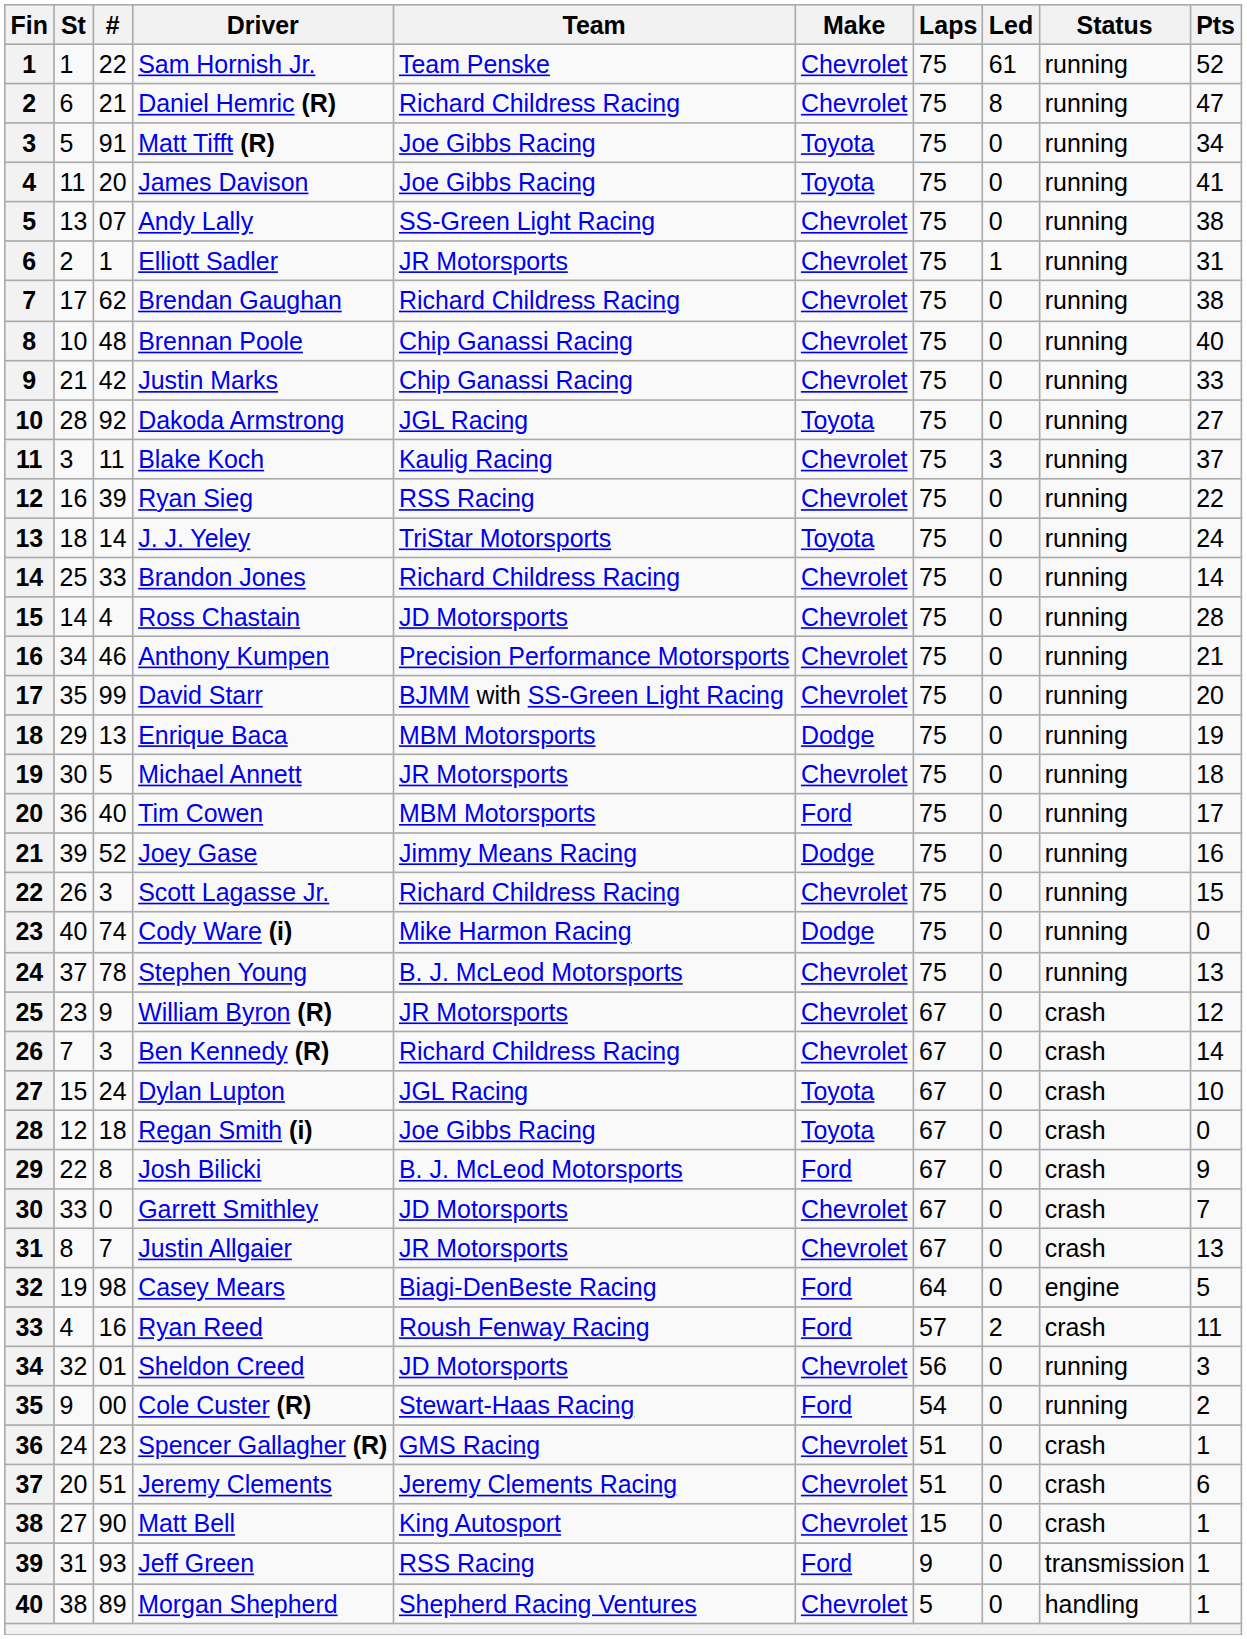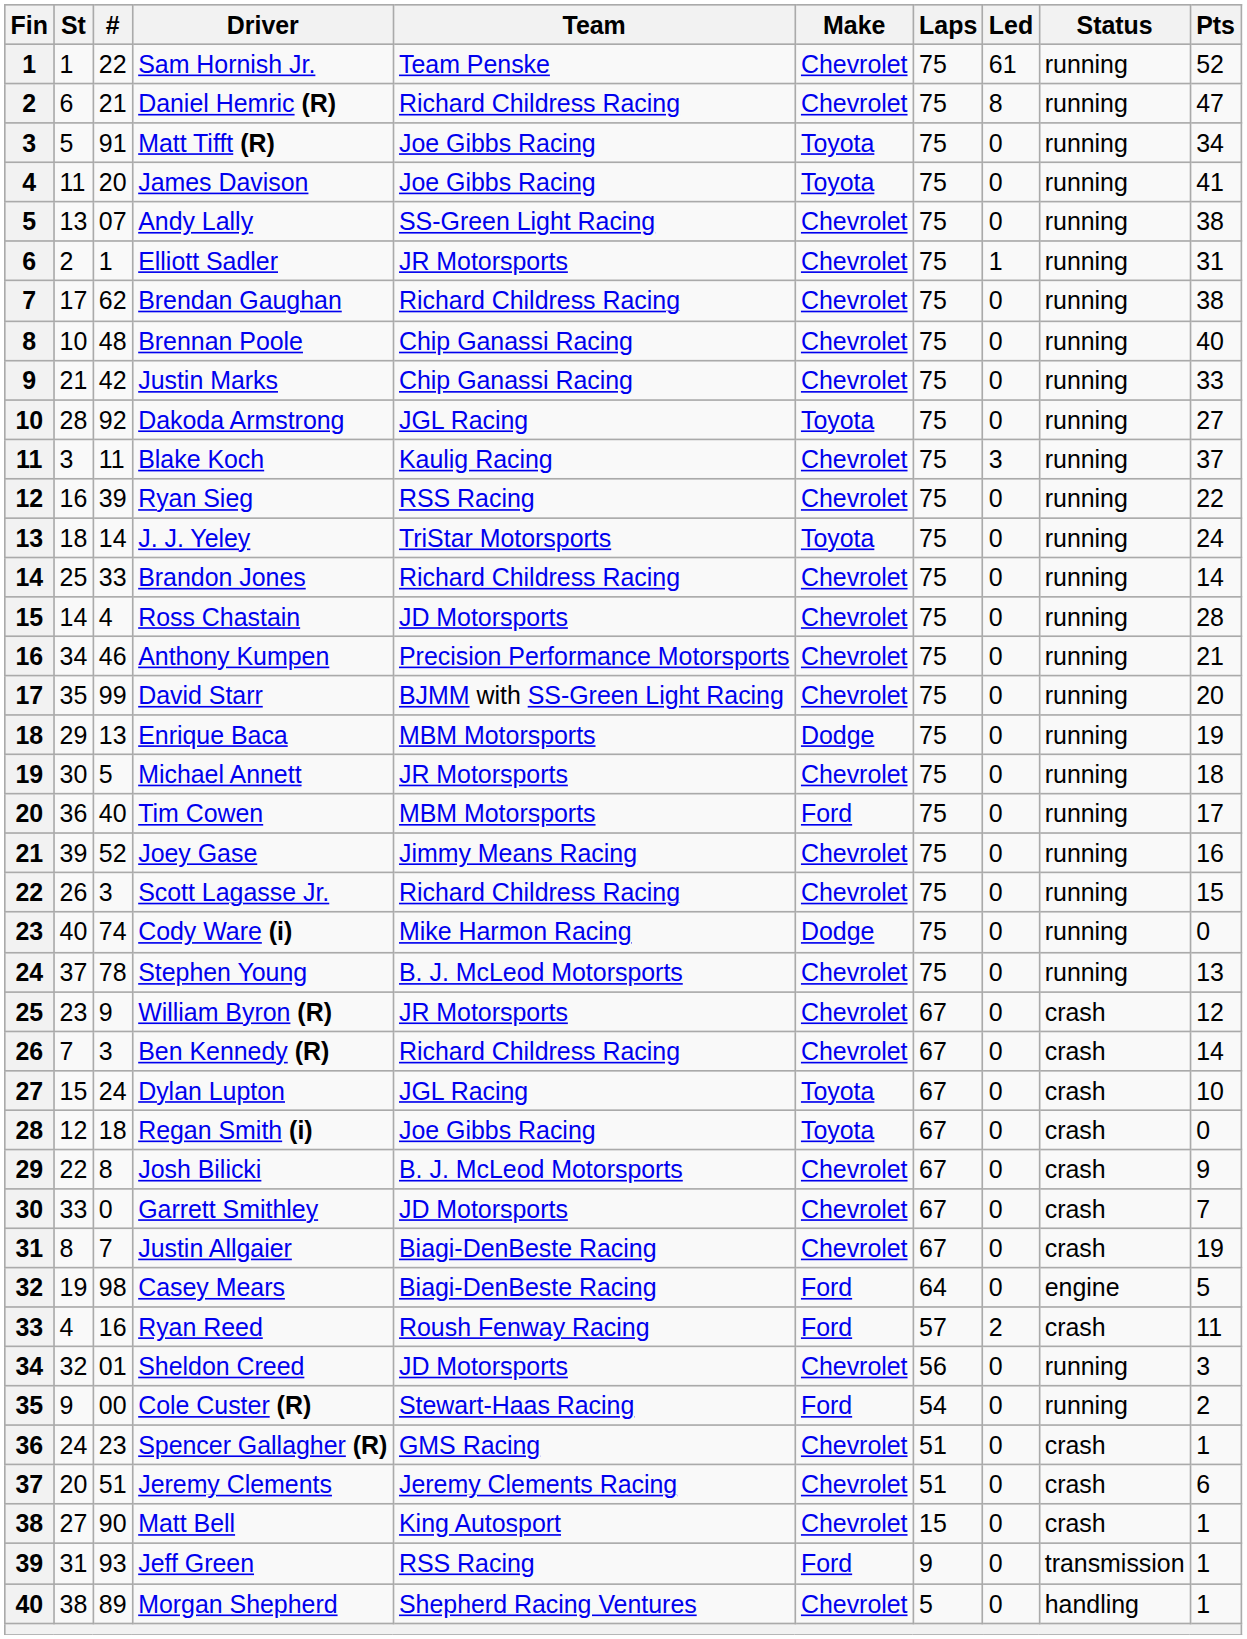 <table class="wikitable" style="font-size:95%">
 <tr>
 <th>Fin</th>
 <th>St</th>
 <th>#</th>
 <th>Driver</th>
 <th>Team</th>
 <th>Make</th>
 <th>Laps</th>
 <th>Led</th>
 <th>Status</th>
 <th>Pts</th>
 </tr>
 <tr>
 <th>1</th>
 <td>1</td>
 <td>22</td>
 <td><a href='#'>Sam Hornish Jr.</a></td>
 <td><a href='#'>Team Penske</a></td>
 <td><a href='#'>Chevrolet</a></td>
 <td>75</td>
 <td>61</td>
 <td>running</td>
 <td>52</td>
 </tr>
 <tr>
 <th>2</th>
 <td>6</td>
 <td>21</td>
 <td><a href='#'>Daniel Hemric</a> <strong>(R)</strong></td>
 <td><a href='#'>Richard Childress Racing</a></td>
 <td><a href='#'>Chevrolet</a></td>
 <td>75</td>
 <td>8</td>
 <td>running</td>
 <td>47</td>
 </tr>
 <tr>
 <th>3</th>
 <td>5</td>
 <td>91</td>
 <td><a href='#'>Matt Tifft</a> <strong>(R)</strong></td>
 <td><a href='#'>Joe Gibbs Racing</a></td>
 <td><a href='#'>Toyota</a></td>
 <td>75</td>
 <td>0</td>
 <td>running</td>
 <td>34</td>
 </tr>
 <tr>
 <th>4</th>
 <td>11</td>
 <td>20</td>
 <td><a href='#'>James Davison</a></td>
 <td><a href='#'>Joe Gibbs Racing</a></td>
 <td><a href='#'>Toyota</a></td>
 <td>75</td>
 <td>0</td>
 <td>running</td>
 <td>41</td>
 </tr>
 <tr>
 <th>5</th>
 <td>13</td>
 <td>07</td>
 <td><a href='#'>Andy Lally</a></td>
 <td><a href='#'>SS-Green Light Racing</a></td>
 <td><a href='#'>Chevrolet</a></td>
 <td>75</td>
 <td>0</td>
 <td>running</td>
 <td>38</td>
 </tr>
 <tr>
 <th>6</th>
 <td>2</td>
 <td>1</td>
 <td><a href='#'>Elliott Sadler</a></td>
 <td><a href='#'>JR Motorsports</a></td>
 <td><a href='#'>Chevrolet</a></td>
 <td>75</td>
 <td>1</td>
 <td>running</td>
 <td>31</td>
 </tr>
 <tr>
 <th>7</th>
 <td>17</td>
 <td>62</td>
 <td><a href='#'>Brendan Gaughan</a></td>
 <td><a href='#'>Richard Childress Racing</a></td>
 <td><a href='#'>Chevrolet</a></td>
 <td>75</td>
 <td>0</td>
 <td>running</td>
 <td>38</td>
 </tr>
 <tr>
 <th>8</th>
 <td>10</td>
 <td>48</td>
 <td><a href='#'>Brennan Poole</a></td>
 <td><a href='#'>Chip Ganassi Racing</a></td>
 <td><a href='#'>Chevrolet</a></td>
 <td>75</td>
 <td>0</td>
 <td>running</td>
 <td>40</td>
 </tr>
 <tr>
 <th>9</th>
 <td>21</td>
 <td>42</td>
 <td><a href='#'>Justin Marks</a></td>
 <td><a href='#'>Chip Ganassi Racing</a></td>
 <td><a href='#'>Chevrolet</a></td>
 <td>75</td>
 <td>0</td>
 <td>running</td>
 <td>33</td>
 </tr>
 <tr>
 <th>10</th>
 <td>28</td>
 <td>92</td>
 <td><a href='#'>Dakoda Armstrong</a></td>
 <td><a href='#'>JGL Racing</a></td>
 <td><a href='#'>Toyota</a></td>
 <td>75</td>
 <td>0</td>
 <td>running</td>
 <td>27</td>
 </tr>
 <tr>
 <th>11</th>
 <td>3</td>
 <td>11</td>
 <td><a href='#'>Blake Koch</a></td>
 <td><a href='#'>Kaulig Racing</a></td>
 <td><a href='#'>Chevrolet</a></td>
 <td>75</td>
 <td>3</td>
 <td>running</td>
 <td>37</td>
 </tr>
 <tr>
 <th>12</th>
 <td>16</td>
 <td>39</td>
 <td><a href='#'>Ryan Sieg</a></td>
 <td><a href='#'>RSS Racing</a></td>
 <td><a href='#'>Chevrolet</a></td>
 <td>75</td>
 <td>0</td>
 <td>running</td>
 <td>22</td>
 </tr>
 <tr>
 <th>13</th>
 <td>18</td>
 <td>14</td>
 <td><a href='#'>J. J. Yeley</a></td>
 <td><a href='#'>TriStar Motorsports</a></td>
 <td><a href='#'>Toyota</a></td>
 <td>75</td>
 <td>0</td>
 <td>running</td>
 <td>24</td>
 </tr>
 <tr>
 <th>14</th>
 <td>25</td>
 <td>33</td>
 <td><a href='#'>Brandon Jones</a></td>
 <td><a href='#'>Richard Childress Racing</a></td>
 <td><a href='#'>Chevrolet</a></td>
 <td>75</td>
 <td>0</td>
 <td>running</td>
 <td>14</td>
 </tr>
 <tr>
 <th>15</th>
 <td>14</td>
 <td>4</td>
 <td><a href='#'>Ross Chastain</a></td>
 <td><a href='#'>JD Motorsports</a></td>
 <td><a href='#'>Chevrolet</a></td>
 <td>75</td>
 <td>0</td>
 <td>running</td>
 <td>28</td>
 </tr>
 <tr>
 <th>16</th>
 <td>34</td>
 <td>46</td>
 <td><a href='#'>Anthony Kumpen</a></td>
 <td><a href='#'>Precision Performance Motorsports</a></td>
 <td><a href='#'>Chevrolet</a></td>
 <td>75</td>
 <td>0</td>
 <td>running</td>
 <td>21</td>
 </tr>
 <tr>
 <th>17</th>
 <td>35</td>
 <td>99</td>
 <td><a href='#'>David Starr</a></td>
 <td><a href='#'>BJMM</a> with <a href='#'>SS-Green Light Racing</a></td>
 <td><a href='#'>Chevrolet</a></td>
 <td>75</td>
 <td>0</td>
 <td>running</td>
 <td>20</td>
 </tr>
 <tr>
 <th>18</th>
 <td>29</td>
 <td>13</td>
 <td><a href='#'>Enrique Baca</a></td>
 <td><a href='#'>MBM Motorsports</a></td>
 <td><a href='#'>Dodge</a></td>
 <td>75</td>
 <td>0</td>
 <td>running</td>
 <td>19</td>
 </tr>
 <tr>
 <th>19</th>
 <td>30</td>
 <td>5</td>
 <td><a href='#'>Michael Annett</a></td>
 <td><a href='#'>JR Motorsports</a></td>
 <td><a href='#'>Chevrolet</a></td>
 <td>75</td>
 <td>0</td>
 <td>running</td>
 <td>18</td>
 </tr>
 <tr>
 <th>20</th>
 <td>36</td>
 <td>40</td>
 <td><a href='#'>Tim Cowen</a></td>
 <td><a href='#'>MBM Motorsports</a></td>
 <td><a href='#'>Ford</a></td>
 <td>75</td>
 <td>0</td>
 <td>running</td>
 <td>17</td>
 </tr>
 <tr>
 <th>21</th>
 <td>39</td>
 <td>52</td>
 <td><a href='#'>Joey Gase</a></td>
 <td><a href='#'>Jimmy Means Racing</a></td>
-<td><a href='#'>Dodge</a></td>
+<td><a href='#'>Chevrolet</a></td>
 <td>75</td>
 <td>0</td>
 <td>running</td>
 <td>16</td>
 </tr>
 <tr>
 <th>22</th>
 <td>26</td>
 <td>3</td>
 <td><a href='#'>Scott Lagasse Jr.</a></td>
 <td><a href='#'>Richard Childress Racing</a></td>
 <td><a href='#'>Chevrolet</a></td>
 <td>75</td>
 <td>0</td>
 <td>running</td>
 <td>15</td>
 </tr>
 <tr>
 <th>23</th>
 <td>40</td>
 <td>74</td>
 <td><a href='#'>Cody Ware</a> <strong>(i)</strong></td>
 <td><a href='#'>Mike Harmon Racing</a></td>
 <td><a href='#'>Dodge</a></td>
 <td>75</td>
 <td>0</td>
 <td>running</td>
 <td>0</td>
 </tr>
 <tr>
 <th>24</th>
 <td>37</td>
 <td>78</td>
 <td><a href='#'>Stephen Young</a></td>
 <td><a href='#'>B. J. McLeod Motorsports</a></td>
 <td><a href='#'>Chevrolet</a></td>
 <td>75</td>
 <td>0</td>
 <td>running</td>
 <td>13</td>
 </tr>
 <tr>
 <th>25</th>
 <td>23</td>
 <td>9</td>
 <td><a href='#'>William Byron</a> <strong>(R)</strong></td>
 <td><a href='#'>JR Motorsports</a></td>
 <td><a href='#'>Chevrolet</a></td>
 <td>67</td>
 <td>0</td>
 <td>crash</td>
 <td>12</td>
 </tr>
 <tr>
 <th>26</th>
 <td>7</td>
 <td>3</td>
 <td><a href='#'>Ben Kennedy</a> <strong>(R)</strong></td>
 <td><a href='#'>Richard Childress Racing</a></td>
 <td><a href='#'>Chevrolet</a></td>
 <td>67</td>
 <td>0</td>
 <td>crash</td>
 <td>14</td>
 </tr>
 <tr>
 <th>27</th>
 <td>15</td>
 <td>24</td>
 <td><a href='#'>Dylan Lupton</a></td>
 <td><a href='#'>JGL Racing</a></td>
 <td><a href='#'>Toyota</a></td>
 <td>67</td>
 <td>0</td>
 <td>crash</td>
 <td>10</td>
 </tr>
 <tr>
 <th>28</th>
 <td>12</td>
 <td>18</td>
 <td><a href='#'>Regan Smith</a> <strong>(i)</strong></td>
 <td><a href='#'>Joe Gibbs Racing</a></td>
 <td><a href='#'>Toyota</a></td>
 <td>67</td>
 <td>0</td>
 <td>crash</td>
 <td>0</td>
 </tr>
 <tr>
 <th>29</th>
 <td>22</td>
 <td>8</td>
 <td><a href='#'>Josh Bilicki</a></td>
 <td><a href='#'>B. J. McLeod Motorsports</a></td>
-<td><a href='#'>Ford</a></td>
+<td><a href='#'>Chevrolet</a></td>
 <td>67</td>
 <td>0</td>
 <td>crash</td>
 <td>9</td>
 </tr>
 <tr>
 <th>30</th>
 <td>33</td>
 <td>0</td>
 <td><a href='#'>Garrett Smithley</a></td>
 <td><a href='#'>JD Motorsports</a></td>
 <td><a href='#'>Chevrolet</a></td>
 <td>67</td>
 <td>0</td>
 <td>crash</td>
 <td>7</td>
 </tr>
 <tr>
 <th>31</th>
 <td>8</td>
 <td>7</td>
 <td><a href='#'>Justin Allgaier</a></td>
-<td><a href='#'>JR Motorsports</a></td>
+<td><a href='#'>Biagi-DenBeste Racing</a></td>
 <td><a href='#'>Chevrolet</a></td>
 <td>67</td>
 <td>0</td>
 <td>crash</td>
-<td>13</td>
+<td>19</td>
 </tr>
 <tr>
 <th>32</th>
 <td>19</td>
 <td>98</td>
 <td><a href='#'>Casey Mears</a></td>
 <td><a href='#'>Biagi-DenBeste Racing</a></td>
 <td><a href='#'>Ford</a></td>
 <td>64</td>
 <td>0</td>
 <td>engine</td>
 <td>5</td>
 </tr>
 <tr>
 <th>33</th>
 <td>4</td>
 <td>16</td>
 <td><a href='#'>Ryan Reed</a></td>
 <td><a href='#'>Roush Fenway Racing</a></td>
 <td><a href='#'>Ford</a></td>
 <td>57</td>
 <td>2</td>
 <td>crash</td>
 <td>11</td>
 </tr>
 <tr>
 <th>34</th>
 <td>32</td>
 <td>01</td>
 <td><a href='#'>Sheldon Creed</a></td>
 <td><a href='#'>JD Motorsports</a></td>
 <td><a href='#'>Chevrolet</a></td>
 <td>56</td>
 <td>0</td>
 <td>running</td>
 <td>3</td>
 </tr>
 <tr>
 <th>35</th>
 <td>9</td>
 <td>00</td>
 <td><a href='#'>Cole Custer</a> <strong>(R)</strong></td>
 <td><a href='#'>Stewart-Haas Racing</a></td>
 <td><a href='#'>Ford</a></td>
 <td>54</td>
 <td>0</td>
 <td>running</td>
 <td>2</td>
 </tr>
 <tr>
 <th>36</th>
 <td>24</td>
 <td>23</td>
 <td><a href='#'>Spencer Gallagher</a> <strong>(R)</strong></td>
 <td><a href='#'>GMS Racing</a></td>
 <td><a href='#'>Chevrolet</a></td>
 <td>51</td>
 <td>0</td>
 <td>crash</td>
 <td>1</td>
 </tr>
 <tr>
 <th>37</th>
 <td>20</td>
 <td>51</td>
 <td><a href='#'>Jeremy Clements</a></td>
 <td><a href='#'>Jeremy Clements Racing</a></td>
 <td><a href='#'>Chevrolet</a></td>
 <td>51</td>
 <td>0</td>
 <td>crash</td>
 <td>6</td>
 </tr>
 <tr>
 <th>38</th>
 <td>27</td>
 <td>90</td>
 <td><a href='#'>Matt Bell</a></td>
 <td><a href='#'>King Autosport</a></td>
 <td><a href='#'>Chevrolet</a></td>
 <td>15</td>
 <td>0</td>
 <td>crash</td>
 <td>1</td>
 </tr>
 <tr>
 <th>39</th>
 <td>31</td>
 <td>93</td>
 <td><a href='#'>Jeff Green</a></td>
 <td><a href='#'>RSS Racing</a></td>
 <td><a href='#'>Ford</a></td>
 <td>9</td>
 <td>0</td>
 <td>transmission</td>
 <td>1</td>
 </tr>
 <tr>
 <th>40</th>
 <td>38</td>
 <td>89</td>
 <td><a href='#'>Morgan Shepherd</a></td>
 <td><a href='#'>Shepherd Racing Ventures</a></td>
 <td><a href='#'>Chevrolet</a></td>
 <td>5</td>
 <td>0</td>
 <td>handling</td>
 <td>1</td>
 </tr>
 <tr>
 <th colspan="10"></th>
 </tr>
 </table>
